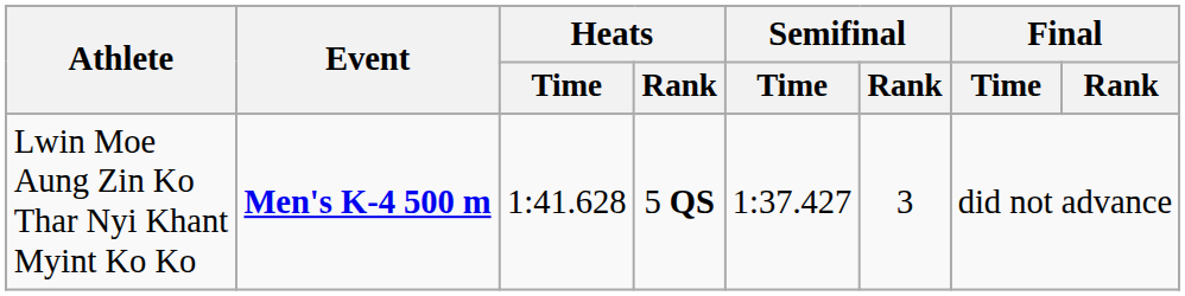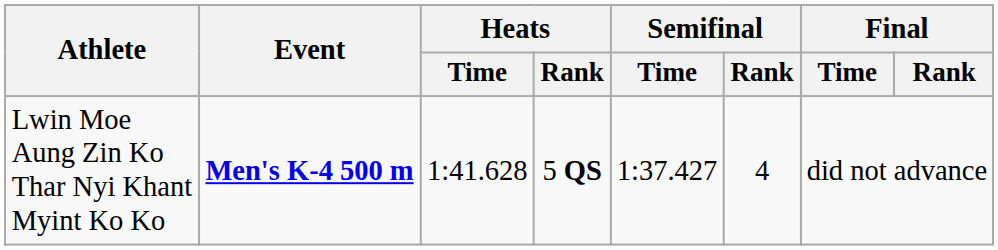 <table class=wikitable style=font-size:90%;text-align:center>
 <tr>
 <th rowspan=2>Athlete</th>
 <th rowspan=2>Event</th>
 <th colspan=2>Heats</th>
 <th colspan=2>Semifinal</th>
 <th colspan=2>Final</th>
 </tr>
 <tr style="font-size:95%">
 <th>Time</th>
 <th>Rank</th>
 <th>Time</th>
 <th>Rank</th>
 <th>Time</th>
 <th>Rank</th>
 </tr>
 <tr>
 <td align=left>Lwin Moe<br>Aung Zin Ko<br>Thar Nyi Khant<br>Myint Ko Ko</td>
 <td align=left><strong><a href='#'>Men's K-4 500 m</a></strong></td>
 <td>1:41.628</td>
 <td>5 <strong>QS</strong></td>
 <td>1:37.427</td>
-<td>3</td>
+<td>4</td>
 <td colspan=2>did not advance</td>
 </tr>
 </table>
